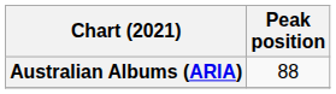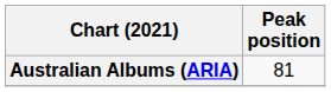 <table class="wikitable sortable plainrowheaders" style="text-align:center">
 <tr>
 <th scope="col">Chart (2021)</th>
 <th scope="col">Peak<br>position</th>
 </tr>
 <tr>
 <th scope="row">Australian Albums (<a href='#'>ARIA</a>)</th>
-<td>88</td>
+<td>81</td>
 </tr>
 <tr>
 </tr>
 <tr>
 </tr>
 <tr>
 </tr>
 <tr>
 </tr>
 <tr>
 </tr>
 <tr>
 </tr>
 </table>
